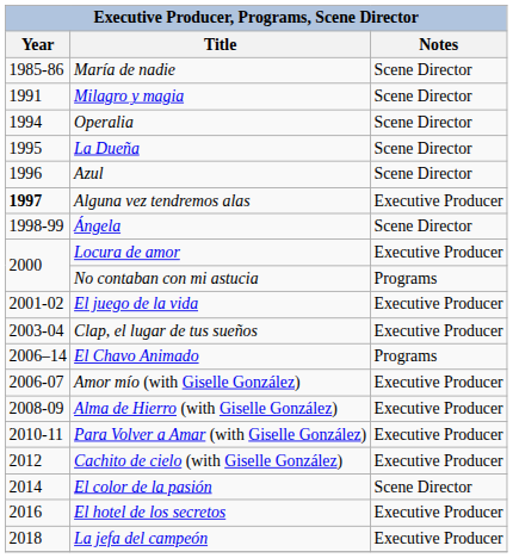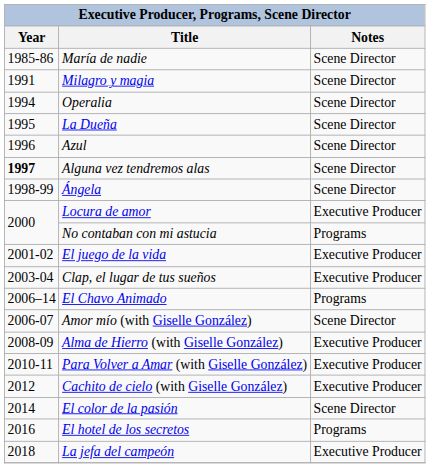 <table class="wikitable">
 <tr>
 <th colspan="5" style="background:LightSteelBlue;">Executive Producer, Programs, Scene Director</th>
 </tr>
 <tr>
 <th>Year</th>
 <th>Title</th>
 <th>Notes</th>
 </tr>
 <tr>
 <td>1985-86</td>
 <td><em>María de nadie</em></td>
 <td>Scene Director</td>
 </tr>
 <tr>
 <td>1991</td>
 <td><em><a href='#'>Milagro y magia</a></em></td>
 <td>Scene Director</td>
 </tr>
 <tr>
 <td>1994</td>
 <td><em>Operalia</em></td>
 <td>Scene Director</td>
 </tr>
 <tr>
 <td>1995</td>
 <td><em><a href='#'>La Dueña</a></em></td>
 <td>Scene Director</td>
 </tr>
 <tr>
 <td>1996</td>
 <td><em>Azul </em></td>
 <td>Scene Director</td>
 </tr>
 <tr>
 <td><strong>1997</strong></td>
 <td><em>Alguna vez tendremos alas</em></td>
-<td>Executive Producer</td>
+<td>Scene Director</td>
 </tr>
 <tr>
 <td>1998-99</td>
 <td><em><a href='#'>Ángela</a></em></td>
 <td>Scene Director</td>
 </tr>
 <tr>
 <td rowspan=2>2000</td>
 <td><em><a href='#'>Locura de amor</a></em></td>
 <td>Executive Producer</td>
 </tr>
 <tr>
 <td><em>No contaban con mi astucia</em></td>
 <td>Programs</td>
 </tr>
 <tr>
 <td>2001-02</td>
 <td><em><a href='#'>El juego de la vida</a></em></td>
 <td>Executive Producer</td>
 </tr>
 <tr>
 <td>2003-04</td>
 <td><em>Clap, el lugar de tus sueños </em></td>
 <td>Executive Producer</td>
 </tr>
 <tr>
 <td>2006–14</td>
 <td><em><a href='#'>El Chavo Animado</a></em></td>
 <td>Programs</td>
 </tr>
 <tr>
 <td>2006-07</td>
 <td><em>Amor mío</em> (with <a href='#'>Giselle González</a>)</td>
-<td>Executive Producer</td>
+<td>Scene Director</td>
 </tr>
 <tr>
 <td>2008-09</td>
 <td><em><a href='#'>Alma de Hierro</a></em> (with <a href='#'>Giselle González</a>)</td>
 <td>Executive Producer</td>
 </tr>
 <tr>
 <td>2010-11</td>
 <td><em><a href='#'>Para Volver a Amar</a></em>  (with <a href='#'>Giselle González</a>)</td>
 <td>Executive Producer</td>
 </tr>
 <tr>
 <td>2012</td>
 <td><em><a href='#'>Cachito de cielo</a></em> (with <a href='#'>Giselle González</a>)</td>
 <td>Executive Producer</td>
 </tr>
 <tr>
 <td>2014</td>
 <td><em><a href='#'>El color de la pasión</a></em></td>
 <td>Scene Director</td>
 </tr>
 <tr>
 <td>2016</td>
 <td><em><a href='#'>El hotel de los secretos</a></em></td>
-<td>Executive Producer</td>
+<td>Programs</td>
 </tr>
 <tr>
 <td>2018</td>
 <td><em><a href='#'>La jefa del campeón</a></em></td>
 <td>Executive Producer</td>
 </tr>
 <tr>
 </tr>
 </table>
